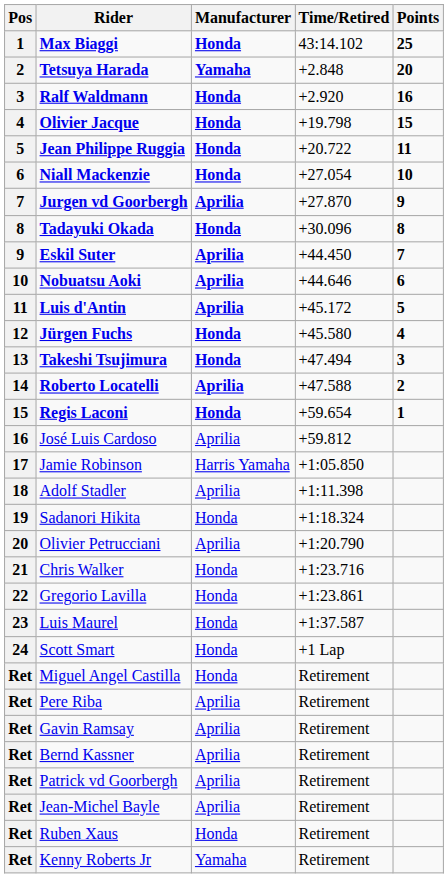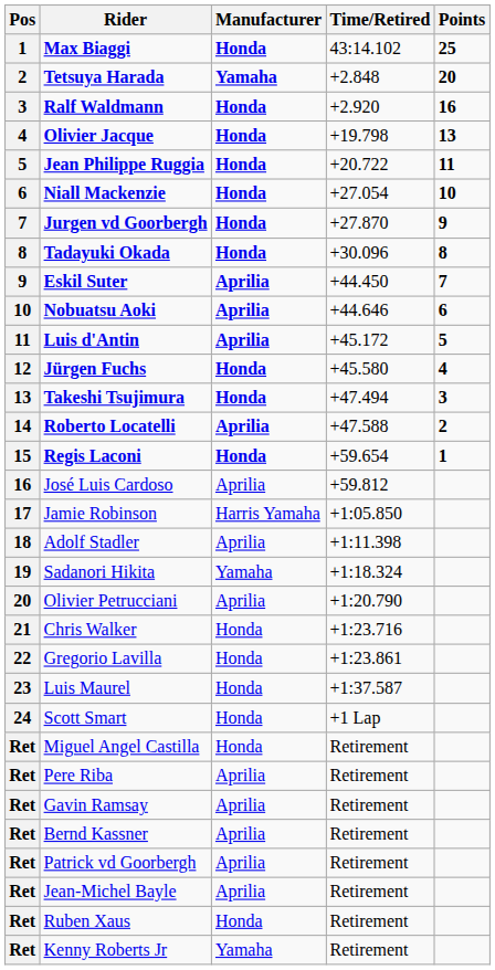 <table class="wikitable" style="font-size: 95%;">
 <tr>
 <th>Pos</th>
 <th>Rider</th>
 <th>Manufacturer</th>
 <th>Time/Retired</th>
 <th>Points</th>
 </tr>
 <tr>
 <th>1</th>
 <td> <strong><a href='#'>Max Biaggi</a></strong></td>
 <td><strong><a href='#'>Honda</a></strong></td>
 <td>43:14.102</td>
 <td><strong>25</strong></td>
 </tr>
 <tr>
 <th>2</th>
 <td> <strong><a href='#'>Tetsuya Harada</a></strong></td>
 <td><strong><a href='#'>Yamaha</a></strong></td>
 <td>+2.848</td>
 <td><strong>20</strong></td>
 </tr>
 <tr>
 <th>3</th>
 <td> <strong><a href='#'>Ralf Waldmann</a></strong></td>
 <td><strong><a href='#'>Honda</a></strong></td>
 <td>+2.920</td>
 <td><strong>16</strong></td>
 </tr>
 <tr>
 <th>4</th>
 <td> <strong><a href='#'>Olivier Jacque</a></strong></td>
 <td><strong><a href='#'>Honda</a></strong></td>
 <td>+19.798</td>
-<td><strong>15</strong></td>
+<td><strong>13</strong></td>
 </tr>
 <tr>
 <th>5</th>
 <td> <strong><a href='#'>Jean Philippe Ruggia</a></strong></td>
 <td><strong><a href='#'>Honda</a></strong></td>
 <td>+20.722</td>
 <td><strong>11</strong></td>
 </tr>
 <tr>
 <th>6</th>
 <td> <strong><a href='#'>Niall Mackenzie</a></strong></td>
 <td><strong><a href='#'>Honda</a></strong></td>
 <td>+27.054</td>
 <td><strong>10</strong></td>
 </tr>
 <tr>
 <th>7</th>
 <td> <strong><a href='#'>Jurgen vd Goorbergh</a></strong></td>
-<td><strong><a href='#'>Aprilia</a></strong></td>
+<td><strong><a href='#'>Honda</a></strong></td>
 <td>+27.870</td>
 <td><strong>9</strong></td>
 </tr>
 <tr>
 <th>8</th>
 <td> <strong><a href='#'>Tadayuki Okada</a></strong></td>
 <td><strong><a href='#'>Honda</a></strong></td>
 <td>+30.096</td>
 <td><strong>8</strong></td>
 </tr>
 <tr>
 <th>9</th>
 <td> <strong><a href='#'>Eskil Suter</a></strong></td>
 <td><strong><a href='#'>Aprilia</a></strong></td>
 <td>+44.450</td>
 <td><strong>7</strong></td>
 </tr>
 <tr>
 <th>10</th>
 <td> <strong><a href='#'>Nobuatsu Aoki</a></strong></td>
 <td><strong><a href='#'>Aprilia</a></strong></td>
 <td>+44.646</td>
 <td><strong>6</strong></td>
 </tr>
 <tr>
 <th>11</th>
 <td> <strong><a href='#'>Luis d'Antin</a></strong></td>
 <td><strong><a href='#'>Aprilia</a></strong></td>
 <td>+45.172</td>
 <td><strong>5</strong></td>
 </tr>
 <tr>
 <th>12</th>
 <td> <strong><a href='#'>Jürgen Fuchs</a></strong></td>
 <td><strong><a href='#'>Honda</a></strong></td>
 <td>+45.580</td>
 <td><strong>4</strong></td>
 </tr>
 <tr>
 <th>13</th>
 <td> <strong><a href='#'>Takeshi Tsujimura</a></strong></td>
 <td><strong><a href='#'>Honda</a></strong></td>
 <td>+47.494</td>
 <td><strong>3</strong></td>
 </tr>
 <tr>
 <th>14</th>
 <td> <strong><a href='#'>Roberto Locatelli</a></strong></td>
 <td><strong><a href='#'>Aprilia</a></strong></td>
 <td>+47.588</td>
 <td><strong>2</strong></td>
 </tr>
 <tr>
 <th>15</th>
 <td> <strong><a href='#'>Regis Laconi</a></strong></td>
 <td><strong><a href='#'>Honda</a></strong></td>
 <td>+59.654</td>
 <td><strong>1</strong></td>
 </tr>
 <tr>
 <th>16</th>
 <td> <a href='#'>José Luis Cardoso</a></td>
 <td><a href='#'>Aprilia</a></td>
 <td>+59.812</td>
 <td></td>
 </tr>
 <tr>
 <th>17</th>
 <td> <a href='#'>Jamie Robinson</a></td>
 <td><a href='#'>Harris Yamaha</a></td>
 <td>+1:05.850</td>
 <td></td>
 </tr>
 <tr>
 <th>18</th>
 <td> <a href='#'>Adolf Stadler</a></td>
 <td><a href='#'>Aprilia</a></td>
 <td>+1:11.398</td>
 <td></td>
 </tr>
 <tr>
 <th>19</th>
 <td> <a href='#'>Sadanori Hikita</a></td>
-<td><a href='#'>Honda</a></td>
+<td><a href='#'>Yamaha</a></td>
 <td>+1:18.324</td>
 <td></td>
 </tr>
 <tr>
 <th>20</th>
 <td> <a href='#'>Olivier Petrucciani</a></td>
 <td><a href='#'>Aprilia</a></td>
 <td>+1:20.790</td>
 <td></td>
 </tr>
 <tr>
 <th>21</th>
 <td> <a href='#'>Chris Walker</a></td>
 <td><a href='#'>Honda</a></td>
 <td>+1:23.716</td>
 <td></td>
 </tr>
 <tr>
 <th>22</th>
 <td> <a href='#'>Gregorio Lavilla</a></td>
 <td><a href='#'>Honda</a></td>
 <td>+1:23.861</td>
 <td></td>
 </tr>
 <tr>
 <th>23</th>
 <td> <a href='#'>Luis Maurel</a></td>
 <td><a href='#'>Honda</a></td>
 <td>+1:37.587</td>
 <td></td>
 </tr>
 <tr>
 <th>24</th>
 <td> <a href='#'>Scott Smart</a></td>
 <td><a href='#'>Honda</a></td>
 <td>+1 Lap</td>
 <td></td>
 </tr>
 <tr>
 <th>Ret</th>
 <td> <a href='#'>Miguel Angel Castilla</a></td>
 <td><a href='#'>Honda</a></td>
 <td>Retirement</td>
 <td></td>
 </tr>
 <tr>
 <th>Ret</th>
 <td> <a href='#'>Pere Riba</a></td>
 <td><a href='#'>Aprilia</a></td>
 <td>Retirement</td>
 <td></td>
 </tr>
 <tr>
 <th>Ret</th>
 <td> <a href='#'>Gavin Ramsay</a></td>
 <td><a href='#'>Aprilia</a></td>
 <td>Retirement</td>
 <td></td>
 </tr>
 <tr>
 <th>Ret</th>
 <td> <a href='#'>Bernd Kassner</a></td>
 <td><a href='#'>Aprilia</a></td>
 <td>Retirement</td>
 <td></td>
 </tr>
 <tr>
 <th>Ret</th>
 <td> <a href='#'>Patrick vd Goorbergh</a></td>
 <td><a href='#'>Aprilia</a></td>
 <td>Retirement</td>
 <td></td>
 </tr>
 <tr>
 <th>Ret</th>
 <td> <a href='#'>Jean-Michel Bayle</a></td>
 <td><a href='#'>Aprilia</a></td>
 <td>Retirement</td>
 <td></td>
 </tr>
 <tr>
 <th>Ret</th>
 <td> <a href='#'>Ruben Xaus</a></td>
 <td><a href='#'>Honda</a></td>
 <td>Retirement</td>
 <td></td>
 </tr>
 <tr>
 <th>Ret</th>
 <td> <a href='#'>Kenny Roberts Jr</a></td>
 <td><a href='#'>Yamaha</a></td>
 <td>Retirement</td>
 <td></td>
 </tr>
 </table>
